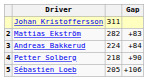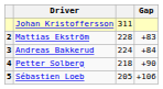 <table class="wikitable" style="font-size: 95%;">
 <tr>
 <th></th>
 <th>Driver</th>
 <th></th>
 <th>Gap</th>
 </tr>
 <tr>
 <th style="background:#ffffbf;"></th>
 <td style="background:#ffffbf;"> <a href='#'>Johan Kristoffersson</a></td>
 <td style="background:#ffffbf;">311</td>
 <td style="background:#ffffbf;"></td>
 </tr>
 <tr>
 <th>2</th>
 <td> <a href='#'>Mattias Ekström</a></td>
-<td style="text-align:right;">282</td>
+<td style="text-align:right;">228</td>
 <td style="text-align:right;">+83</td>
 </tr>
 <tr>
 <th>3</th>
 <td> <a href='#'>Andreas Bakkerud</a></td>
 <td style="text-align:right;">224</td>
 <td style="text-align:right;">+84</td>
 </tr>
 <tr>
 <th>4</th>
 <td> <a href='#'>Petter Solberg</a></td>
 <td style="text-align:right;">218</td>
 <td style="text-align:right;">+90</td>
 </tr>
 <tr>
 <th>5</th>
 <td> <a href='#'>Sébastien Loeb</a></td>
 <td style="text-align:right;">205</td>
 <td style="text-align:right;">+106</td>
 </tr>
 </table>
